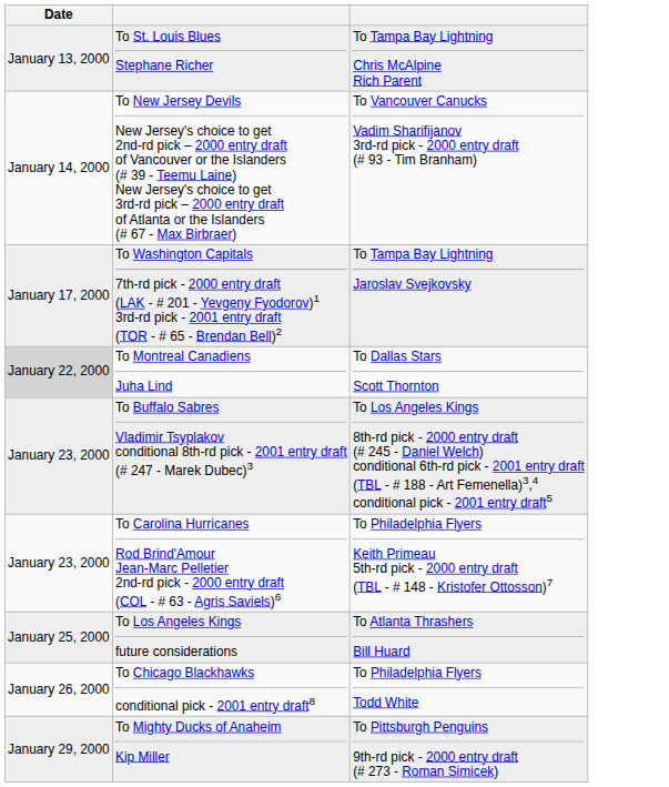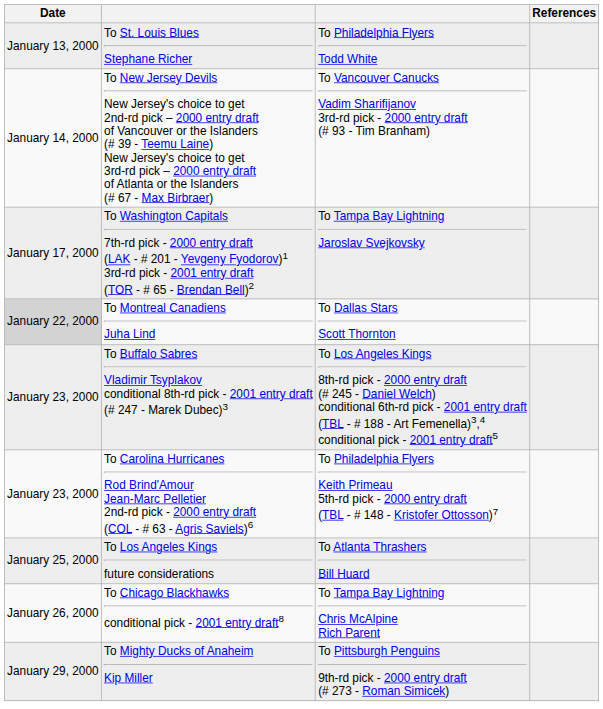 <table class="wikitable">
 <tr>
 <th>Date</th>
 <th></th>
 <th></th>
+<th>References</th>
 </tr>
 <tr bgcolor="#eeeeee">
 <td>January 13, 2000</td>
 <td valign="top">To <a href='#'>St. Louis Blues</a><hr><a href='#'>Stephane Richer</a></td>
-<td valign="top">To <a href='#'>Tampa Bay Lightning</a><hr><a href='#'>Chris McAlpine</a><br><a href='#'>Rich Parent</a></td>
+<td valign="top">To <a href='#'>Philadelphia Flyers</a><hr><a href='#'>Todd White</a></td>
+<td></td>
 </tr>
 <tr>
 <td>January 14, 2000</td>
 <td valign="top">To <a href='#'>New Jersey Devils</a><hr>New Jersey's choice to get<br>2nd-rd pick – <a href='#'>2000 entry draft</a><br>of Vancouver or the Islanders<br>(# 39 - <a href='#'>Teemu Laine</a>)<br>New Jersey's choice to get<br>3rd-rd pick – <a href='#'>2000 entry draft</a><br>of Atlanta or the Islanders<br>(# 67 - <a href='#'>Max Birbraer</a>)</td>
 <td valign="top">To <a href='#'>Vancouver Canucks</a><hr><a href='#'>Vadim Sharifijanov</a><br>3rd-rd pick - <a href='#'>2000 entry draft</a><br>(# 93 - Tim Branham)</td>
+<td></td>
 </tr>
 <tr bgcolor="#eeeeee">
 <td>January 17, 2000</td>
 <td valign="top">To <a href='#'>Washington Capitals</a><hr>7th-rd pick - <a href='#'>2000 entry draft</a><br>(<a href='#'>LAK</a> - # 201 - <a href='#'>Yevgeny Fyodorov</a>)<sup>1</sup><br>3rd-rd pick - <a href='#'>2001 entry draft</a><br>(<a href='#'>TOR</a> - # 65 - <a href='#'>Brendan Bell</a>)<sup>2</sup></td>
 <td valign="top">To <a href='#'>Tampa Bay Lightning</a><hr><a href='#'>Jaroslav Svejkovsky</a></td>
+<td></td>
 </tr>
 <tr>
 <td style="background: lightgrey;">January 22, 2000</td>
 <td valign="top">To <a href='#'>Montreal Canadiens</a><hr><a href='#'>Juha Lind</a></td>
 <td valign="top">To <a href='#'>Dallas Stars</a><hr><a href='#'>Scott Thornton</a></td>
+<td></td>
 </tr>
 <tr bgcolor="#eeeeee">
 <td>January 23, 2000</td>
 <td valign="top">To <a href='#'>Buffalo Sabres</a><hr><a href='#'>Vladimir Tsyplakov</a><br>conditional 8th-rd pick - <a href='#'>2001 entry draft</a><br>(# 247 - Marek Dubec)<sup>3</sup></td>
 <td valign="top">To <a href='#'>Los Angeles Kings</a><hr>8th-rd pick - <a href='#'>2000 entry draft</a><br>(# 245 - <a href='#'>Daniel Welch</a>)<br>conditional 6th-rd pick - <a href='#'>2001 entry draft</a><br>(<a href='#'>TBL</a> - # 188 - Art Femenella)<sup>3</sup>,<sup>4</sup><br>conditional pick - <a href='#'>2001 entry draft</a><sup>5</sup></td>
+<td></td>
 </tr>
 <tr>
 <td>January 23, 2000</td>
 <td valign="top">To <a href='#'>Carolina Hurricanes</a><hr><a href='#'>Rod Brind'Amour</a><br><a href='#'>Jean-Marc Pelletier</a><br>2nd-rd pick - <a href='#'>2000 entry draft</a><br>(<a href='#'>COL</a> - # 63 - <a href='#'>Agris Saviels</a>)<sup>6</sup></td>
 <td valign="top">To <a href='#'>Philadelphia Flyers</a><hr><a href='#'>Keith Primeau</a><br>5th-rd pick - <a href='#'>2000 entry draft</a><br>(<a href='#'>TBL</a> - # 148 - <a href='#'>Kristofer Ottosson</a>)<sup>7</sup></td>
+<td></td>
 </tr>
 <tr bgcolor="#eeeeee">
 <td>January 25, 2000</td>
 <td valign="top">To <a href='#'>Los Angeles Kings</a><hr>future considerations</td>
 <td valign="top">To <a href='#'>Atlanta Thrashers</a><hr><a href='#'>Bill Huard</a></td>
+<td></td>
 </tr>
 <tr>
 <td>January 26, 2000</td>
 <td valign="top">To <a href='#'>Chicago Blackhawks</a><hr>conditional pick - <a href='#'>2001 entry draft</a><sup>8</sup></td>
-<td valign="top">To <a href='#'>Philadelphia Flyers</a><hr><a href='#'>Todd White</a></td>
+<td valign="top">To <a href='#'>Tampa Bay Lightning</a><hr><a href='#'>Chris McAlpine</a><br><a href='#'>Rich Parent</a></td>
+<td></td>
 </tr>
 <tr bgcolor="#eeeeee">
 <td>January 29, 2000</td>
 <td valign="top">To <a href='#'>Mighty Ducks of Anaheim</a><hr><a href='#'>Kip Miller</a></td>
 <td valign="top">To <a href='#'>Pittsburgh Penguins</a><hr>9th-rd pick - <a href='#'>2000 entry draft</a><br>(# 273 - <a href='#'>Roman Simicek</a>)</td>
+<td></td>
 </tr>
 </table>
